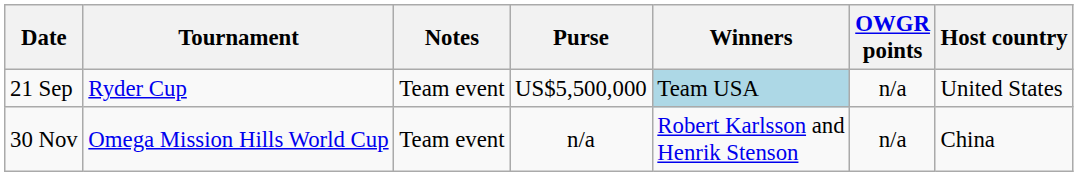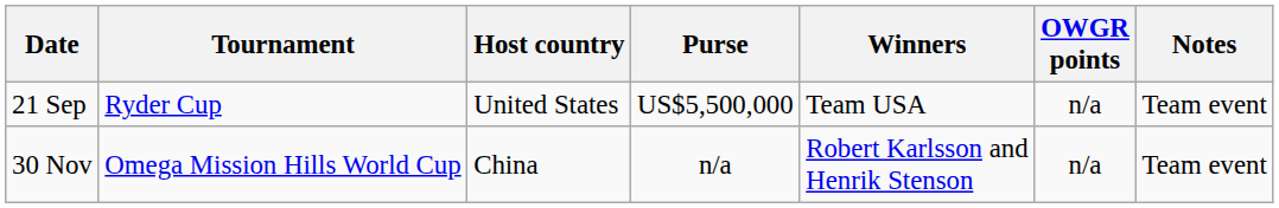 <table class="wikitable" style="font-size:95%">
 <tr>
 <th>Date</th>
 <th>Tournament</th>
-<th>Notes</th>
+<th>Host country</th>
 <th>Purse</th>
 <th>Winners</th>
 <th><a href='#'>OWGR</a><br>points</th>
-<th>Host country</th>
+<th>Notes</th>
 </tr>
 <tr>
 <td>21 Sep</td>
 <td><a href='#'>Ryder Cup</a></td>
+<td>United States</td>
+<td align=right>US$5,500,000</td>
+<td> Team USA</td>
+<td align=center>n/a</td>
 <td>Team event</td>
-<td align=right>US$5,500,000</td>
-<td style="background: lightblue;"> Team USA</td>
-<td align=center>n/a</td>
-<td>United States</td>
 </tr>
 <tr>
 <td>30 Nov</td>
 <td><a href='#'>Omega Mission Hills World Cup</a></td>
-<td>Team event</td>
+<td>China</td>
 <td align=center>n/a</td>
 <td> <a href='#'>Robert Karlsson</a> and<br> <a href='#'>Henrik Stenson</a></td>
 <td align=center>n/a</td>
-<td>China</td>
+<td>Team event</td>
 </tr>
 </table>
